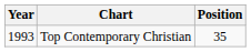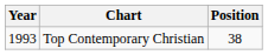 <table class="wikitable">
 <tr>
 <th>Year</th>
 <th>Chart</th>
 <th>Position</th>
 </tr>
 <tr>
 <td>1993</td>
 <td>Top Contemporary Christian</td>
-<td style="text-align:center;">35</td>
+<td style="text-align:center;">38</td>
 </tr>
 </table>
